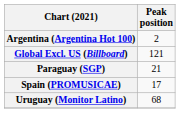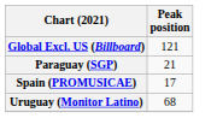 <table class="wikitable sortable plainrowheaders" style="text-align:center">
 <tr>
 <th scope="col">Chart (2021)</th>
 <th scope="col">Peak<br>position</th>
-</tr>
-<tr>
-<th scope="row">Argentina (<a href='#'>Argentina Hot 100</a>)</th>
-<td>2</td>
 </tr>
 <tr>
 <th scope="row"><a href='#'>Global Excl. US</a> (<em><a href='#'>Billboard</a></em>)</th>
 <td>121</td>
 </tr>
 <tr>
 <th scope="row">Paraguay (<a href='#'>SGP</a>)</th>
 <td>21</td>
 </tr>
 <tr>
 <th scope="row">Spain (<a href='#'>PROMUSICAE</a>)</th>
 <td>17</td>
 </tr>
 <tr>
 <th scope="row">Uruguay (<a href='#'>Monitor Latino</a>)</th>
 <td>68</td>
 </tr>
 <tr>
 </tr>
 </table>
